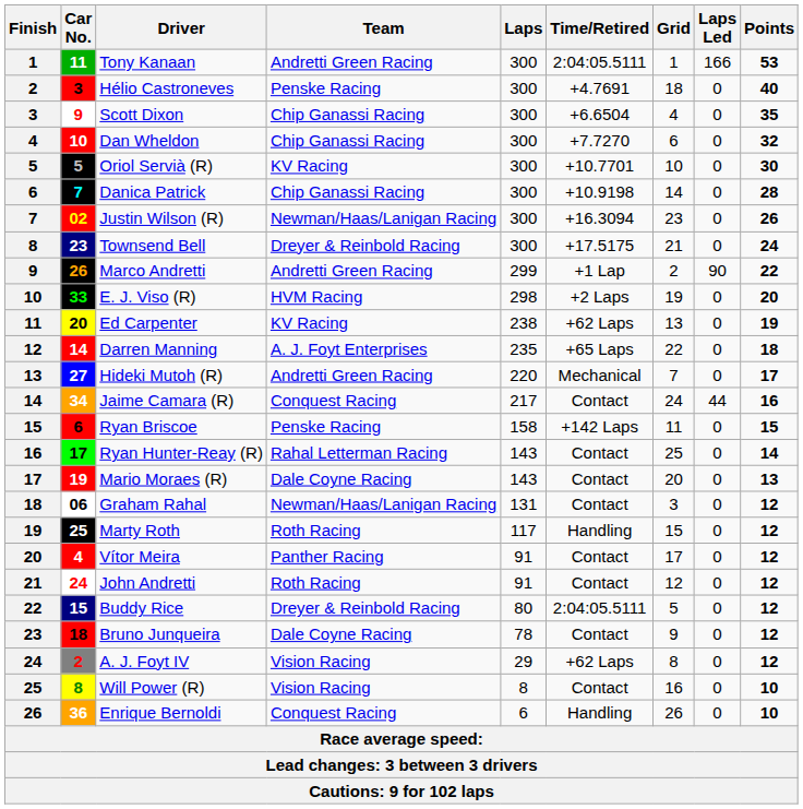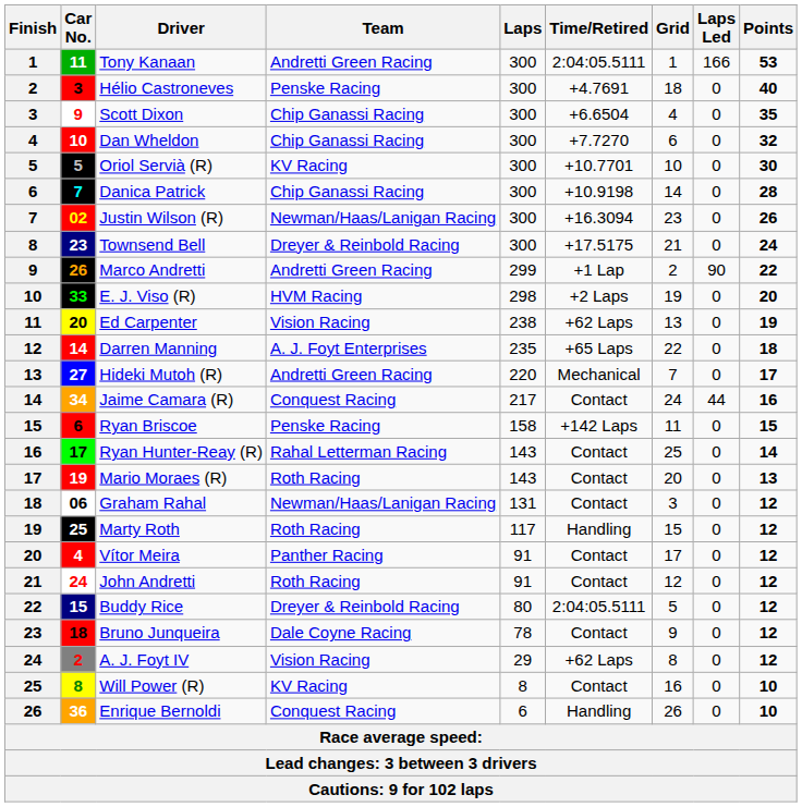 <table class="wikitable" style="font-size:95%;">
 <tr>
 <th>Finish</th>
 <th>Car<br>No.</th>
 <th>Driver</th>
 <th>Team</th>
 <th>Laps</th>
 <th>Time/Retired</th>
 <th>Grid</th>
 <th>Laps<br>Led</th>
 <th>Points</th>
 </tr>
 <tr>
 <th>1</th>
 <td style="background:#00AF00; color:white;" align=center><strong>11</strong></td>
 <td> <a href='#'>Tony Kanaan</a></td>
 <td><a href='#'>Andretti Green Racing</a></td>
 <td align=center>300</td>
 <td align=center>2:04:05.5111</td>
 <td align=center>1</td>
 <td align=center>166</td>
 <td align=center><strong>53</strong></td>
 </tr>
 <tr>
 <th>2</th>
 <td style="background:#FF0000; color:black;" align=center><strong>3</strong></td>
 <td> <a href='#'>Hélio Castroneves</a></td>
 <td><a href='#'>Penske Racing</a></td>
 <td align=center>300</td>
 <td align=center>+4.7691</td>
 <td align=center>18</td>
 <td align=center>0</td>
 <td align=center><strong>40</strong></td>
 </tr>
 <tr>
 <th>3</th>
 <td style="background:white; color:red;" align=center><strong>9</strong></td>
 <td> <a href='#'>Scott Dixon</a></td>
 <td><a href='#'>Chip Ganassi Racing</a></td>
 <td align=center>300</td>
 <td align=center>+6.6504</td>
 <td align=center>4</td>
 <td align=center>0</td>
 <td align=center><strong>35</strong></td>
 </tr>
 <tr>
 <th>4</th>
 <td style="background:red; color:white;" align=center><strong>10</strong></td>
 <td> <a href='#'>Dan Wheldon</a></td>
 <td><a href='#'>Chip Ganassi Racing</a></td>
 <td align=center>300</td>
 <td align=center>+7.7270</td>
 <td align=center>6</td>
 <td align=center>0</td>
 <td align=center><strong>32</strong></td>
 </tr>
 <tr>
 <th>5</th>
 <td style="background:black; color:silver;" align=center><strong>5</strong></td>
 <td> <a href='#'>Oriol Servià</a> (R)</td>
 <td><a href='#'>KV Racing</a></td>
 <td align=center>300</td>
 <td align=center>+10.7701</td>
 <td align=center>10</td>
 <td align=center>0</td>
 <td align=center><strong>30</strong></td>
 </tr>
 <tr>
 <th>6</th>
 <td style="background:black; color:aqua;" align=center><strong>7</strong></td>
 <td> <a href='#'>Danica Patrick</a></td>
 <td><a href='#'>Chip Ganassi Racing</a></td>
 <td align=center>300</td>
 <td align=center>+10.9198</td>
 <td align=center>14</td>
 <td align=center>0</td>
 <td align=center><strong>28</strong></td>
 </tr>
 <tr>
 <th>7</th>
 <td style="background:red; color:yellow;" align=center><strong>02</strong></td>
 <td> <a href='#'>Justin Wilson</a> (R)</td>
 <td><a href='#'>Newman/Haas/Lanigan Racing</a></td>
 <td align=center>300</td>
 <td align=center>+16.3094</td>
 <td align=center>23</td>
 <td align=center>0</td>
 <td align=center><strong>26</strong></td>
 </tr>
 <tr>
 <th>8</th>
 <td style="background:#000080; color:white;" align=center><strong>23</strong></td>
 <td> <a href='#'>Townsend Bell</a></td>
 <td><a href='#'>Dreyer & Reinbold Racing</a></td>
 <td align=center>300</td>
 <td align=center>+17.5175</td>
 <td align=center>21</td>
 <td align=center>0</td>
 <td align=center><strong>24</strong></td>
 </tr>
 <tr>
 <th>9</th>
 <td style="background:black; color:orange;" align=center><strong>26</strong></td>
 <td> <a href='#'>Marco Andretti</a></td>
 <td><a href='#'>Andretti Green Racing</a></td>
 <td align=center>299</td>
 <td align=center>+1 Lap</td>
 <td align=center>2</td>
 <td align=center>90</td>
 <td align=center><strong>22</strong></td>
 </tr>
 <tr>
 <th>10</th>
 <td style="background:black; color:lime;" align=center><strong>33</strong></td>
 <td> <a href='#'>E. J. Viso</a> (R)</td>
 <td><a href='#'>HVM Racing</a></td>
 <td align=center>298</td>
 <td align=center>+2 Laps</td>
 <td align=center>19</td>
 <td align=center>0</td>
 <td align=center><strong>20</strong></td>
 </tr>
 <tr>
 <th>11</th>
 <td style="background:yellow; color:black;" align=center><strong>20</strong></td>
 <td> <a href='#'>Ed Carpenter</a></td>
-<td><a href='#'>KV Racing</a></td>
+<td><a href='#'>Vision Racing</a></td>
 <td align=center>238</td>
 <td align=center>+62 Laps</td>
 <td align=center>13</td>
 <td align=center>0</td>
 <td align=center><strong>19</strong></td>
 </tr>
 <tr>
 <th>12</th>
 <td style="background:#ff0000; color:white;" align=center><strong>14</strong></td>
 <td> <a href='#'>Darren Manning</a></td>
 <td><a href='#'>A. J. Foyt Enterprises</a></td>
 <td align=center>235</td>
 <td align=center>+65 Laps</td>
 <td align=center>22</td>
 <td align=center>0</td>
 <td align=center><strong>18</strong></td>
 </tr>
 <tr>
 <th>13</th>
 <td style="background:blue; color:white;" align=center><strong>27</strong></td>
 <td> <a href='#'>Hideki Mutoh</a> (R)</td>
 <td><a href='#'>Andretti Green Racing</a></td>
 <td align=center>220</td>
 <td align=center>Mechanical</td>
 <td align=center>7</td>
 <td align=center>0</td>
 <td align=center><strong>17</strong></td>
 </tr>
 <tr>
 <th>14</th>
 <td style="background:orange; color:white;" align=center><strong>34</strong></td>
 <td> <a href='#'>Jaime Camara</a> (R)</td>
 <td><a href='#'>Conquest Racing</a></td>
 <td align=center>217</td>
 <td align=center>Contact</td>
 <td align=center>24</td>
 <td align=center>44</td>
 <td align=center><strong>16</strong></td>
 </tr>
 <tr>
 <th>15</th>
 <td style="background:#FF0000; color:black;" align=center><strong>6</strong></td>
 <td> <a href='#'>Ryan Briscoe</a></td>
 <td><a href='#'>Penske Racing</a></td>
 <td align=center>158</td>
 <td align=center>+142 Laps</td>
 <td align=center>11</td>
 <td align=center>0</td>
 <td align=center><strong>15</strong></td>
 </tr>
 <tr>
 <th>16</th>
 <td style="background:#00FF00; color:Black;" align=center><strong>17</strong></td>
 <td> <a href='#'>Ryan Hunter-Reay</a> (R)</td>
 <td><a href='#'>Rahal Letterman Racing</a></td>
 <td align=center>143</td>
 <td align=center>Contact</td>
 <td align=center>25</td>
 <td align=center>0</td>
 <td align=center><strong>14</strong></td>
 </tr>
 <tr>
 <th>17</th>
 <td style="background:red; color:white;" align=center><strong>19</strong></td>
 <td> <a href='#'>Mario Moraes</a> (R)</td>
-<td><a href='#'>Dale Coyne Racing</a></td>
+<td><a href='#'>Roth Racing</a></td>
 <td align=center>143</td>
 <td align=center>Contact</td>
 <td align=center>20</td>
 <td align=center>0</td>
 <td align=center><strong>13</strong></td>
 </tr>
 <tr>
 <th>18</th>
 <td style="background:white; color:black;" align=center><strong>06</strong></td>
 <td> <a href='#'>Graham Rahal</a></td>
 <td><a href='#'>Newman/Haas/Lanigan Racing</a></td>
 <td align=center>131</td>
 <td align=center>Contact</td>
 <td align=center>3</td>
 <td align=center>0</td>
 <td align=center><strong>12</strong></td>
 </tr>
 <tr>
 <th>19</th>
 <td style="background:black; color:white;" align="center"><strong>25</strong></td>
 <td> <a href='#'>Marty Roth</a></td>
 <td><a href='#'>Roth Racing</a></td>
 <td align=center>117</td>
 <td align=center>Handling</td>
 <td align=center>15</td>
 <td align=center>0</td>
 <td align=center><strong>12</strong></td>
 </tr>
 <tr>
 <th>20</th>
 <td style="background:red; color:white;" align=center><strong>4</strong></td>
 <td> <a href='#'>Vítor Meira</a></td>
 <td><a href='#'>Panther Racing</a></td>
 <td align=center>91</td>
 <td align=center>Contact</td>
 <td align=center>17</td>
 <td align=center>0</td>
 <td align=center><strong>12</strong></td>
 </tr>
 <tr>
 <th>21</th>
 <td style="background:white; color:red;" align=center><strong>24</strong></td>
 <td> <a href='#'>John Andretti</a></td>
 <td><a href='#'>Roth Racing</a></td>
 <td align=center>91</td>
 <td align=center>Contact</td>
 <td align=center>12</td>
 <td align=center>0</td>
 <td align=center><strong>12</strong></td>
 </tr>
 <tr>
 <th>22</th>
 <td style="background:#000080; color:white;" align=center><strong>15</strong></td>
 <td> <a href='#'>Buddy Rice</a></td>
 <td><a href='#'>Dreyer & Reinbold Racing</a></td>
 <td align=center>80</td>
 <td align=center>2:04:05.5111</td>
 <td align=center>5</td>
 <td align=center>0</td>
 <td align=center><strong>12</strong></td>
 </tr>
 <tr>
 <th>23</th>
 <td style="background:#FF0000; color:black;" align=center><strong>18</strong></td>
 <td> <a href='#'>Bruno Junqueira</a></td>
 <td><a href='#'>Dale Coyne Racing</a></td>
 <td align=center>78</td>
 <td align=center>Contact</td>
 <td align=center>9</td>
 <td align=center>0</td>
 <td align=center><strong>12</strong></td>
 </tr>
 <tr>
 <th>24</th>
 <td style="background:gray; color:red;" align=center><strong>2</strong></td>
 <td> <a href='#'>A. J. Foyt IV</a></td>
 <td><a href='#'>Vision Racing</a></td>
 <td align=center>29</td>
 <td align=center>+62 Laps</td>
 <td align=center>8</td>
 <td align=center>0</td>
 <td align=center><strong>12</strong></td>
 </tr>
 <tr>
 <th>25</th>
 <td style="background:yellow; color:green;" align=center><strong>8</strong></td>
 <td> <a href='#'>Will Power</a> (R)</td>
-<td><a href='#'>Vision Racing</a></td>
+<td><a href='#'>KV Racing</a></td>
 <td align=center>8</td>
 <td align=center>Contact</td>
 <td align=center>16</td>
 <td align=center>0</td>
 <td align=center><strong>10</strong></td>
 </tr>
 <tr>
 <th>26</th>
 <td style="background:orange; color:white;" align=center><strong>36</strong></td>
 <td> <a href='#'>Enrique Bernoldi</a></td>
 <td><a href='#'>Conquest Racing</a></td>
 <td align=center>6</td>
 <td align=center>Handling</td>
 <td align=center>26</td>
 <td align=center>0</td>
 <td align=center><strong>10</strong></td>
 </tr>
 <tr>
 <th colspan=9>Race average speed: </th>
 </tr>
 <tr>
 <th colspan=9>Lead changes: 3 between 3 drivers</th>
 </tr>
 <tr>
 <th colspan=9>Cautions: 9 for 102 laps</th>
 </tr>
 </table>
